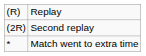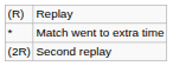 <table class="wikitable" border="1">
 <tr>
 <td>(R)</td>
 <td>Replay</td>
 </tr>
 <tr>
+<td>*</td>
+<td>Match went to extra time</td>
+</tr>
+<tr>
 <td>(2R)</td>
 <td>Second replay</td>
 </tr>
-<tr>
-<td>*</td>
-<td>Match went to extra time</td>
-</tr>
 </table>
